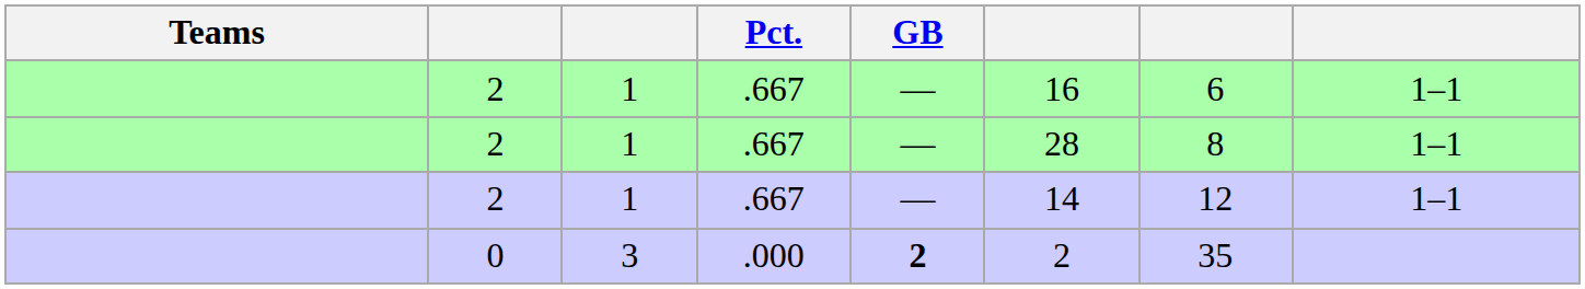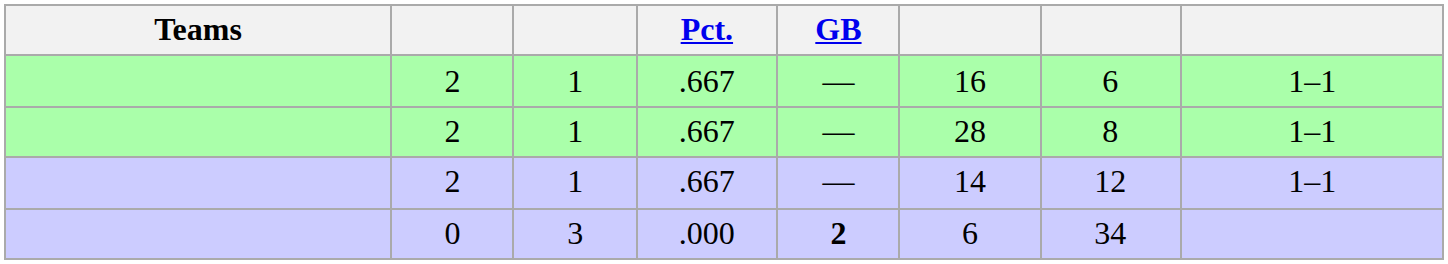 <table class="wikitable sortable" width="57%" style="text-align:center;">
 <tr>
 <th width="22%">Teams</th>
 <th width="7%"></th>
 <th width="7%"></th>
 <th width="8%"><a href='#'>Pct.</a></th>
 <th width="7%"><a href='#'>GB</a></th>
 <th width="8%"></th>
 <th width="8%"></th>
 <th width="15%"></th>
 </tr>
 <tr bgcolor=#aaffaa>
 <td align=left></td>
 <td>2</td>
 <td>1</td>
 <td>.667</td>
 <td>—</td>
 <td>16</td>
 <td>6</td>
 <td>1–1</td>
 </tr>
 <tr bgcolor=#aaffaa>
 <td align=left></td>
 <td>2</td>
 <td>1</td>
 <td>.667</td>
 <td>—</td>
 <td>28</td>
 <td>8</td>
 <td>1–1</td>
 </tr>
 <tr bgcolor=#ccccff>
 <td align=left></td>
 <td>2</td>
 <td>1</td>
 <td>.667</td>
 <td>—</td>
 <td>14</td>
 <td>12</td>
 <td>1–1</td>
 </tr>
 <tr bgcolor=#ccccff>
 <td align=left></td>
 <td>0</td>
 <td>3</td>
 <td>.000</td>
 <td><strong>2</strong></td>
-<td>2</td>
-<td>35</td>
+<td>6</td>
+<td>34</td>
 <td></td>
 </tr>
 </table>
